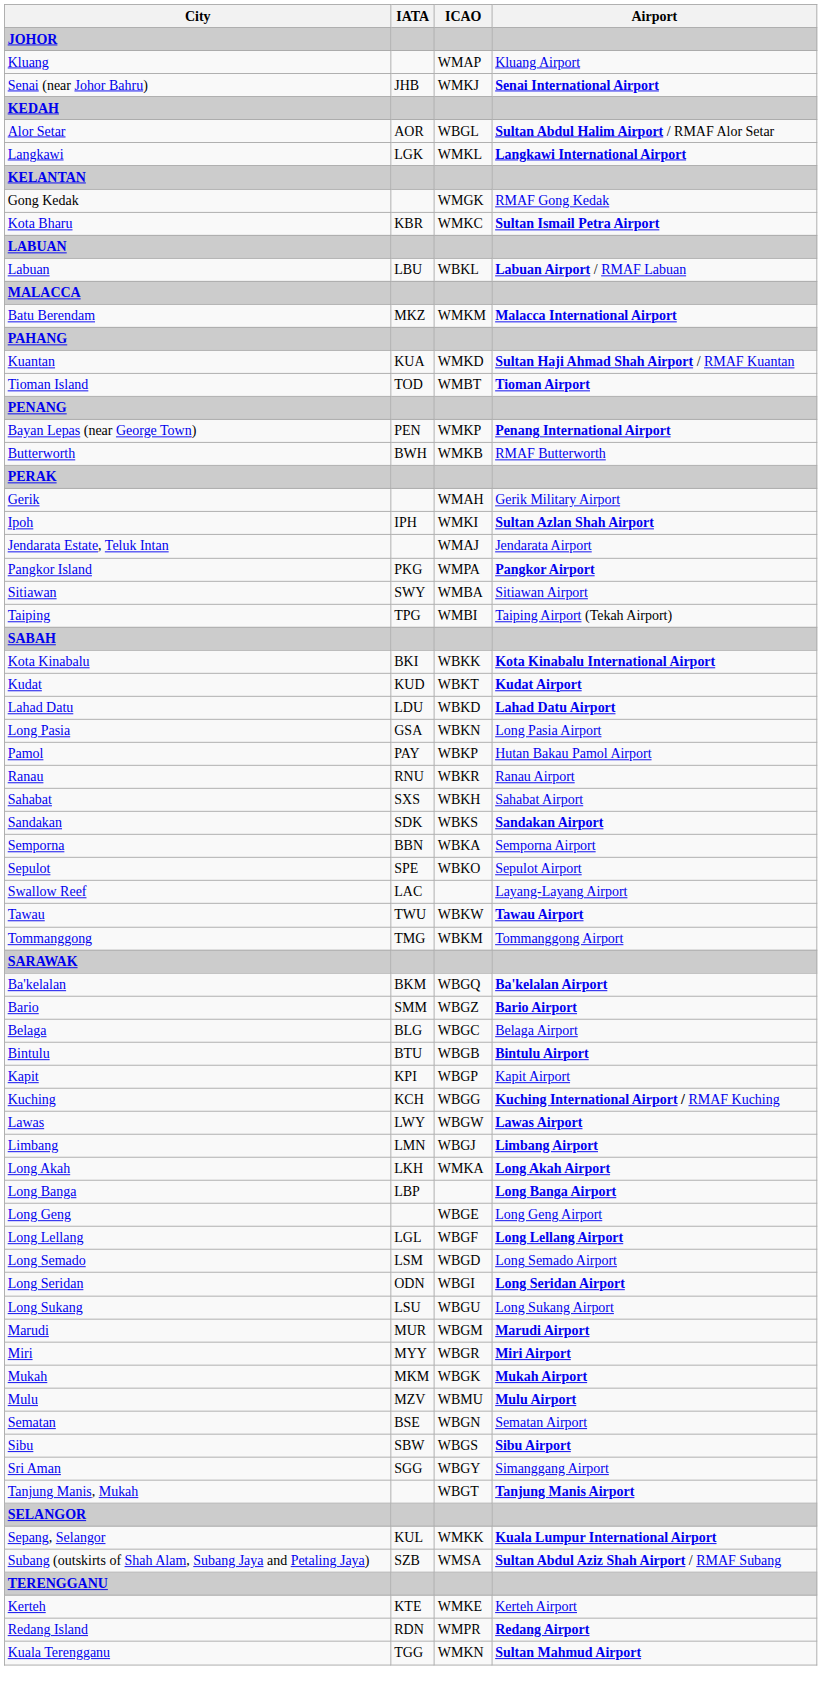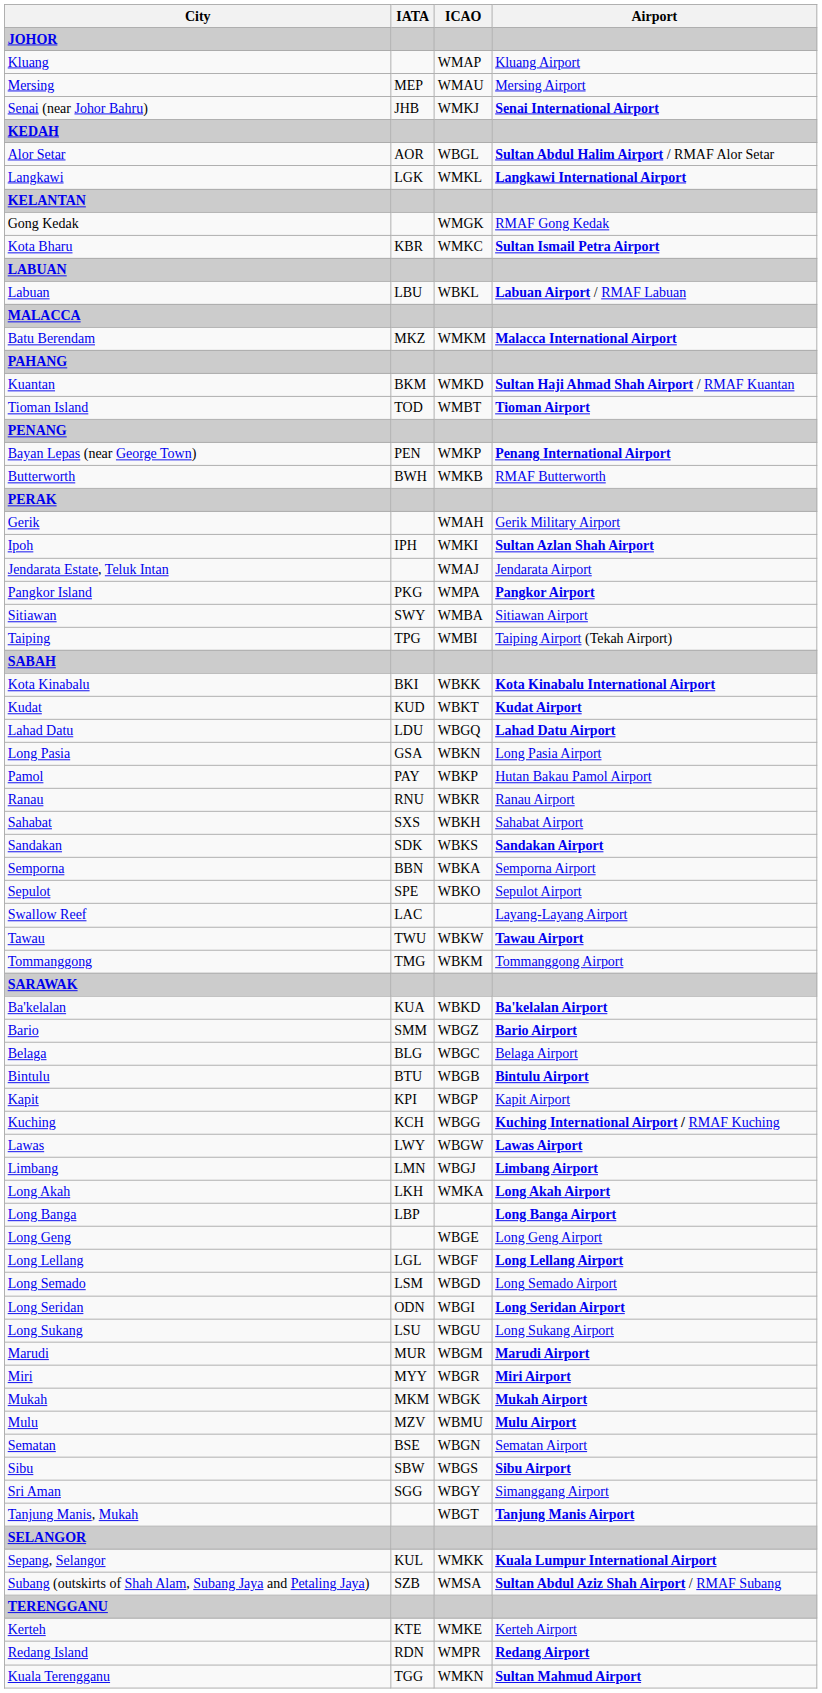 <table class="wikitable sortable" style="font-size:95%; width:100%;">
 <tr>
 <th>City</th>
 <th>IATA</th>
 <th>ICAO</th>
 <th style="width:40%;">Airport</th>
 </tr>
 <tr style="background:#CCCCCC; font-weight:bold;">
 <td><a href='#'>JOHOR</a></td>
 <td></td>
 <td></td>
 <td></td>
 </tr>
 <tr>
 <td><a href='#'>Kluang</a></td>
 <td></td>
 <td>WMAP</td>
 <td><a href='#'>Kluang Airport</a></td>
+</tr>
+<tr>
+<td><a href='#'>Mersing</a></td>
+<td>MEP</td>
+<td>WMAU</td>
+<td><a href='#'>Mersing Airport</a></td>
 </tr>
 <tr>
 <td><a href='#'>Senai</a> (near <a href='#'>Johor Bahru</a>)</td>
 <td>JHB</td>
 <td>WMKJ</td>
 <td><strong><a href='#'>Senai International Airport</a></strong></td>
 </tr>
 <tr style="background:#CCCCCC; font-weight:bold;">
 <td><a href='#'>KEDAH</a></td>
 <td></td>
 <td></td>
 <td></td>
 </tr>
 <tr>
 <td><a href='#'>Alor Setar</a></td>
 <td>AOR</td>
 <td>WBGL</td>
 <td><strong><a href='#'>Sultan Abdul Halim Airport</a></strong> / RMAF Alor Setar</td>
 </tr>
 <tr>
 <td><a href='#'>Langkawi</a></td>
 <td>LGK</td>
 <td>WMKL</td>
 <td><strong><a href='#'>Langkawi International Airport</a></strong></td>
 </tr>
 <tr style="background:#CCCCCC; font-weight:bold;">
 <td><a href='#'>KELANTAN</a></td>
 <td></td>
 <td></td>
 <td></td>
 </tr>
 <tr>
 <td>Gong Kedak</td>
 <td></td>
 <td>WMGK</td>
 <td><a href='#'>RMAF Gong Kedak</a></td>
 </tr>
 <tr>
 <td><a href='#'>Kota Bharu</a></td>
 <td>KBR</td>
 <td>WMKC</td>
 <td><strong><a href='#'>Sultan Ismail Petra Airport</a></strong></td>
 </tr>
 <tr style="background:#CCCCCC; font-weight:bold;">
 <td><a href='#'>LABUAN</a></td>
 <td></td>
 <td></td>
 <td></td>
 </tr>
 <tr>
 <td><a href='#'>Labuan</a></td>
 <td>LBU</td>
 <td>WBKL</td>
 <td><strong><a href='#'>Labuan Airport</a></strong> / <a href='#'>RMAF Labuan</a></td>
 </tr>
 <tr style="background:#CCCCCC; font-weight:bold;">
 <td><a href='#'>MALACCA</a></td>
 <td></td>
 <td></td>
 <td></td>
 </tr>
 <tr>
 <td><a href='#'>Batu Berendam</a></td>
 <td>MKZ</td>
 <td>WMKM</td>
 <td><strong><a href='#'>Malacca International Airport</a></strong></td>
 </tr>
 <tr style="background:#CCCCCC; font-weight:bold;">
 <td><a href='#'>PAHANG</a></td>
 <td></td>
 <td></td>
 <td></td>
 </tr>
 <tr>
 <td><a href='#'>Kuantan</a></td>
-<td>KUA</td>
+<td>BKM</td>
 <td>WMKD</td>
 <td><strong><a href='#'>Sultan Haji Ahmad Shah Airport</a></strong> / <a href='#'>RMAF Kuantan</a></td>
 </tr>
 <tr>
 <td><a href='#'>Tioman Island</a></td>
 <td>TOD</td>
 <td>WMBT</td>
 <td><strong><a href='#'>Tioman Airport</a></strong></td>
 </tr>
 <tr style="background:#CCCCCC; font-weight:bold;">
 <td><a href='#'>PENANG</a></td>
 <td></td>
 <td></td>
 <td></td>
 </tr>
 <tr>
 <td><a href='#'>Bayan Lepas</a> (near <a href='#'>George Town</a>)</td>
 <td>PEN</td>
 <td>WMKP</td>
 <td><strong><a href='#'>Penang International Airport</a></strong></td>
 </tr>
 <tr>
 <td><a href='#'>Butterworth</a></td>
 <td>BWH</td>
 <td>WMKB</td>
 <td><a href='#'>RMAF Butterworth</a></td>
 </tr>
 <tr style="background:#CCCCCC; font-weight:bold;">
 <td><a href='#'>PERAK</a></td>
 <td></td>
 <td></td>
 <td></td>
 </tr>
 <tr>
 <td><a href='#'>Gerik</a></td>
 <td></td>
 <td>WMAH</td>
 <td><a href='#'>Gerik Military Airport</a></td>
 </tr>
 <tr>
 <td><a href='#'>Ipoh</a></td>
 <td>IPH</td>
 <td>WMKI</td>
 <td><strong><a href='#'>Sultan Azlan Shah Airport</a></strong></td>
 </tr>
 <tr>
 <td><a href='#'>Jendarata Estate</a>, <a href='#'>Teluk Intan</a></td>
 <td></td>
 <td>WMAJ</td>
 <td><a href='#'>Jendarata Airport</a></td>
 </tr>
 <tr>
 <td><a href='#'>Pangkor Island</a></td>
 <td>PKG</td>
 <td>WMPA</td>
 <td><strong><a href='#'>Pangkor Airport</a></strong></td>
 </tr>
 <tr>
 <td><a href='#'>Sitiawan</a></td>
 <td>SWY</td>
 <td>WMBA</td>
 <td><a href='#'>Sitiawan Airport</a></td>
 </tr>
 <tr>
 <td><a href='#'>Taiping</a></td>
 <td>TPG</td>
 <td>WMBI</td>
 <td><a href='#'>Taiping Airport</a> (Tekah Airport)</td>
 </tr>
 <tr style="background:#CCCCCC; font-weight:bold;">
 <td><a href='#'>SABAH</a></td>
 <td></td>
 <td></td>
 <td></td>
 </tr>
 <tr>
 <td><a href='#'>Kota Kinabalu</a></td>
 <td>BKI</td>
 <td>WBKK</td>
 <td><strong><a href='#'>Kota Kinabalu International Airport</a></strong></td>
 </tr>
 <tr>
 <td><a href='#'>Kudat</a></td>
 <td>KUD</td>
 <td>WBKT</td>
 <td><strong><a href='#'>Kudat Airport</a></strong></td>
 </tr>
 <tr>
 <td><a href='#'>Lahad Datu</a></td>
 <td>LDU</td>
-<td>WBKD</td>
+<td>WBGQ</td>
 <td><strong><a href='#'>Lahad Datu Airport</a></strong></td>
 </tr>
 <tr>
 <td><a href='#'>Long Pasia</a></td>
 <td>GSA</td>
 <td>WBKN</td>
 <td><a href='#'>Long Pasia Airport</a></td>
 </tr>
 <tr>
 <td><a href='#'>Pamol</a></td>
 <td>PAY</td>
 <td>WBKP</td>
 <td><a href='#'>Hutan Bakau Pamol Airport</a></td>
 </tr>
 <tr>
 <td><a href='#'>Ranau</a></td>
 <td>RNU</td>
 <td>WBKR</td>
 <td><a href='#'>Ranau Airport</a></td>
 </tr>
 <tr>
 <td><a href='#'>Sahabat</a></td>
 <td>SXS</td>
 <td>WBKH</td>
 <td><a href='#'>Sahabat Airport</a></td>
 </tr>
 <tr>
 <td><a href='#'>Sandakan</a></td>
 <td>SDK</td>
 <td>WBKS</td>
 <td><strong><a href='#'>Sandakan Airport</a></strong></td>
 </tr>
 <tr>
 <td><a href='#'>Semporna</a></td>
 <td>BBN</td>
 <td>WBKA</td>
 <td><a href='#'>Semporna Airport</a></td>
 </tr>
 <tr>
 <td><a href='#'>Sepulot</a></td>
 <td>SPE</td>
 <td>WBKO</td>
 <td><a href='#'>Sepulot Airport</a></td>
 </tr>
 <tr>
 <td><a href='#'>Swallow Reef</a></td>
 <td>LAC</td>
 <td></td>
 <td><a href='#'>Layang-Layang Airport</a></td>
 </tr>
 <tr>
 <td><a href='#'>Tawau</a></td>
 <td>TWU</td>
 <td>WBKW</td>
 <td><strong><a href='#'>Tawau Airport</a></strong></td>
 </tr>
 <tr>
 <td><a href='#'>Tommanggong</a></td>
 <td>TMG</td>
 <td>WBKM</td>
 <td><a href='#'>Tommanggong Airport</a></td>
 </tr>
 <tr style="background:#CCCCCC; font-weight:bold;">
 <td><a href='#'>SARAWAK</a></td>
 <td></td>
 <td></td>
 <td></td>
 </tr>
 <tr>
 <td><a href='#'>Ba'kelalan</a></td>
-<td>BKM</td>
-<td>WBGQ</td>
+<td>KUA</td>
+<td>WBKD</td>
 <td><strong><a href='#'>Ba'kelalan Airport</a></strong></td>
 </tr>
 <tr>
 <td><a href='#'>Bario</a></td>
 <td>SMM</td>
 <td>WBGZ</td>
 <td><strong><a href='#'>Bario Airport</a></strong></td>
 </tr>
 <tr>
 <td><a href='#'>Belaga</a></td>
 <td>BLG</td>
 <td>WBGC</td>
 <td><a href='#'>Belaga Airport</a></td>
 </tr>
 <tr>
 <td><a href='#'>Bintulu</a></td>
 <td>BTU</td>
 <td>WBGB</td>
 <td><strong><a href='#'>Bintulu Airport</a></strong></td>
 </tr>
 <tr>
 <td><a href='#'>Kapit</a></td>
 <td>KPI</td>
 <td>WBGP</td>
 <td><a href='#'>Kapit Airport</a></td>
 </tr>
 <tr>
 <td><a href='#'>Kuching</a></td>
 <td>KCH</td>
 <td>WBGG</td>
 <td><strong><a href='#'>Kuching International Airport</a> /</strong> <a href='#'>RMAF Kuching</a></td>
 </tr>
 <tr>
 <td><a href='#'>Lawas</a></td>
 <td>LWY</td>
 <td>WBGW</td>
 <td><strong><a href='#'>Lawas Airport</a></strong></td>
 </tr>
 <tr>
 <td><a href='#'>Limbang</a></td>
 <td>LMN</td>
 <td>WBGJ</td>
 <td><strong><a href='#'>Limbang Airport</a></strong></td>
 </tr>
 <tr>
 <td><a href='#'>Long Akah</a></td>
 <td>LKH</td>
 <td>WMKA</td>
 <td><strong><a href='#'>Long Akah Airport</a></strong></td>
 </tr>
 <tr>
 <td><a href='#'>Long Banga</a></td>
 <td>LBP</td>
 <td></td>
 <td><strong><a href='#'>Long Banga Airport</a></strong></td>
 </tr>
 <tr>
 <td><a href='#'>Long Geng</a></td>
 <td></td>
 <td>WBGE</td>
 <td><a href='#'>Long Geng Airport</a></td>
 </tr>
 <tr>
 <td><a href='#'>Long Lellang</a></td>
 <td>LGL</td>
 <td>WBGF</td>
 <td><strong><a href='#'>Long Lellang Airport</a></strong></td>
 </tr>
 <tr>
 <td><a href='#'>Long Semado</a></td>
 <td>LSM</td>
 <td>WBGD</td>
 <td><a href='#'>Long Semado Airport</a></td>
 </tr>
 <tr>
 <td><a href='#'>Long Seridan</a></td>
 <td>ODN</td>
 <td>WBGI</td>
 <td><strong><a href='#'>Long Seridan Airport</a></strong></td>
 </tr>
 <tr>
 <td><a href='#'>Long Sukang</a></td>
 <td>LSU</td>
 <td>WBGU</td>
 <td><a href='#'>Long Sukang Airport</a></td>
 </tr>
 <tr>
 <td><a href='#'>Marudi</a></td>
 <td>MUR</td>
 <td>WBGM</td>
 <td><strong><a href='#'>Marudi Airport</a></strong></td>
 </tr>
 <tr>
 <td><a href='#'>Miri</a></td>
 <td>MYY</td>
 <td>WBGR</td>
 <td><strong><a href='#'>Miri Airport</a></strong></td>
 </tr>
 <tr>
 <td><a href='#'>Mukah</a></td>
 <td>MKM</td>
 <td>WBGK</td>
 <td><strong><a href='#'>Mukah Airport</a></strong></td>
 </tr>
 <tr>
 <td><a href='#'>Mulu</a></td>
 <td>MZV</td>
 <td>WBMU</td>
 <td><strong><a href='#'>Mulu Airport</a></strong></td>
 </tr>
 <tr>
 <td><a href='#'>Sematan</a></td>
 <td>BSE</td>
 <td>WBGN</td>
 <td><a href='#'>Sematan Airport</a></td>
 </tr>
 <tr>
 <td><a href='#'>Sibu</a></td>
 <td>SBW</td>
 <td>WBGS</td>
 <td><strong><a href='#'>Sibu Airport</a></strong></td>
 </tr>
 <tr>
 <td><a href='#'>Sri Aman</a></td>
 <td>SGG</td>
 <td>WBGY</td>
 <td><a href='#'>Simanggang Airport</a></td>
 </tr>
 <tr>
 <td><a href='#'>Tanjung Manis</a>, <a href='#'>Mukah</a></td>
 <td></td>
 <td>WBGT</td>
 <td><strong><a href='#'>Tanjung Manis Airport</a></strong></td>
 </tr>
 <tr style="background:#CCCCCC; font-weight:bold;">
 <td><a href='#'>SELANGOR</a></td>
 <td></td>
 <td></td>
 <td></td>
 </tr>
 <tr>
 <td><a href='#'>Sepang</a>, <a href='#'>Selangor</a></td>
 <td>KUL</td>
 <td>WMKK</td>
 <td><strong><a href='#'>Kuala Lumpur International Airport</a></strong></td>
 </tr>
 <tr>
 <td><a href='#'>Subang</a> (outskirts of <a href='#'>Shah Alam</a>, <a href='#'>Subang Jaya</a> and <a href='#'>Petaling Jaya</a>)</td>
 <td>SZB</td>
 <td>WMSA</td>
 <td><strong><a href='#'>Sultan Abdul Aziz Shah Airport</a></strong> / <a href='#'>RMAF Subang</a></td>
 </tr>
 <tr style="background:#CCCCCC; font-weight:bold;">
 <td><a href='#'>TERENGGANU</a></td>
 <td></td>
 <td></td>
 <td></td>
 </tr>
 <tr>
 <td><a href='#'>Kerteh</a></td>
 <td>KTE</td>
 <td>WMKE</td>
 <td><a href='#'>Kerteh Airport</a></td>
 </tr>
 <tr>
 <td><a href='#'>Redang Island</a></td>
 <td>RDN</td>
 <td>WMPR</td>
 <td><strong><a href='#'>Redang Airport</a></strong></td>
 </tr>
 <tr>
 <td><a href='#'>Kuala Terengganu</a></td>
 <td>TGG</td>
 <td>WMKN</td>
 <td><strong><a href='#'>Sultan Mahmud Airport</a></strong></td>
 </tr>
 </table>
